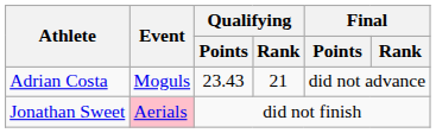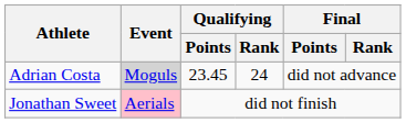 <table class="wikitable" style="font-size:90%">
 <tr>
 <th rowspan="2">Athlete</th>
 <th rowspan="2">Event</th>
 <th colspan="2">Qualifying</th>
 <th colspan="2">Final</th>
 </tr>
 <tr>
 <th>Points</th>
 <th>Rank</th>
 <th>Points</th>
 <th>Rank</th>
 </tr>
 <tr align="center">
 <td align="left"><a href='#'>Adrian Costa</a></td>
-<td align="left"><a href='#'>Moguls</a></td>
-<td>23.43</td>
-<td>21</td>
+<td align="left" style="background: lightgrey;"><a href='#'>Moguls</a></td>
+<td>23.45</td>
+<td>24</td>
 <td colspan=2>did not advance</td>
 </tr>
 <tr align="center">
 <td align="left"><a href='#'>Jonathan Sweet</a></td>
 <td align="left" style="background: pink;"><a href='#'>Aerials</a></td>
 <td colspan=4>did not finish</td>
 </tr>
 </table>
